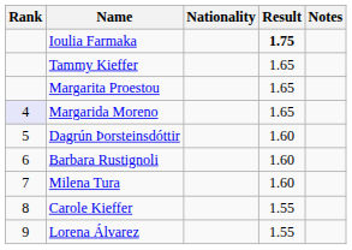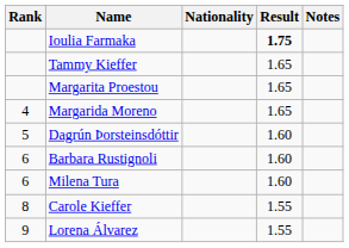 <table class="wikitable sortable" style="text-align:center; font-size:95%">
 <tr>
 <th>Rank</th>
 <th>Name</th>
 <th>Nationality</th>
 <th>Result</th>
 <th>Notes</th>
 </tr>
 <tr>
 <td></td>
 <td align=left><a href='#'>Ioulia Farmaka</a></td>
 <td align=left></td>
 <td><strong>1.75</strong></td>
 <td></td>
 </tr>
 <tr>
 <td></td>
 <td align=left><a href='#'>Tammy Kieffer</a></td>
 <td align=left></td>
 <td>1.65</td>
 <td></td>
 </tr>
 <tr>
 <td></td>
 <td align=left><a href='#'>Margarita Proestou</a></td>
 <td align=left></td>
 <td>1.65</td>
 <td></td>
 </tr>
 <tr>
-<td style="background: lavender;">4</td>
+<td>4</td>
 <td align=left><a href='#'>Margarida Moreno</a></td>
 <td align=left></td>
 <td>1.65</td>
 <td></td>
 </tr>
 <tr>
 <td>5</td>
 <td align=left><a href='#'>Dagrún Þorsteinsdóttir</a></td>
 <td align=left></td>
 <td>1.60</td>
 <td></td>
 </tr>
 <tr>
 <td>6</td>
 <td align=left><a href='#'>Barbara Rustignoli</a></td>
 <td align=left></td>
 <td>1.60</td>
 <td></td>
 </tr>
 <tr>
-<td>7</td>
+<td>6</td>
 <td align=left><a href='#'>Milena Tura</a></td>
 <td align=left></td>
 <td>1.60</td>
 <td></td>
 </tr>
 <tr>
 <td>8</td>
 <td align=left><a href='#'>Carole Kieffer</a></td>
 <td align=left></td>
 <td>1.55</td>
 <td></td>
 </tr>
 <tr>
 <td>9</td>
 <td align=left><a href='#'>Lorena Álvarez</a></td>
 <td align=left></td>
 <td>1.55</td>
 <td></td>
 </tr>
 </table>
